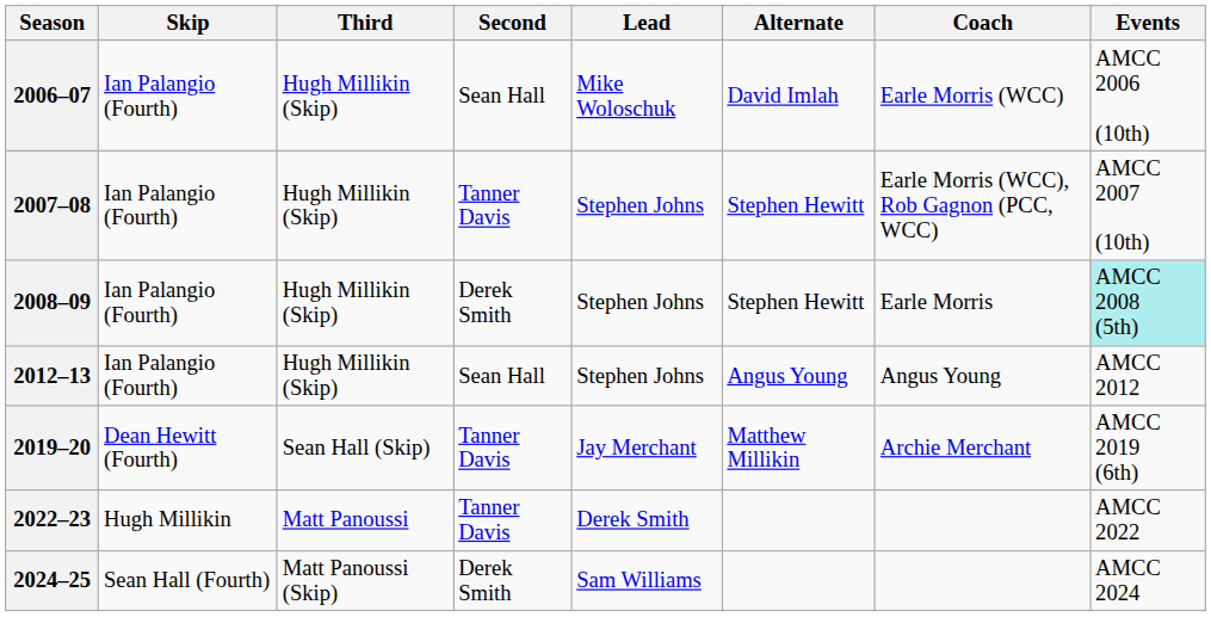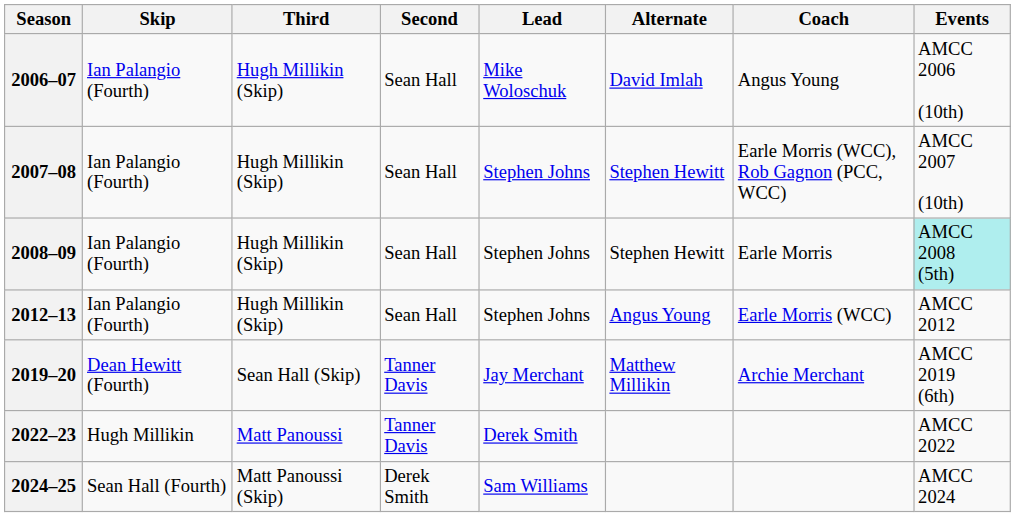 <table class="wikitable">
 <tr>
 <th scope="col" width=60>Season</th>
 <th scope="col">Skip</th>
 <th scope="col">Third</th>
 <th scope="col">Second</th>
 <th scope="col">Lead</th>
 <th scope="col">Alternate</th>
 <th scope="col">Coach</th>
 <th scope="col">Events</th>
 </tr>
 <tr>
 <th scope="row">2006–07</th>
 <td><a href='#'>Ian Palangio</a> (Fourth)</td>
 <td><a href='#'>Hugh Millikin</a> (Skip)</td>
 <td>Sean Hall</td>
 <td><a href='#'>Mike Woloschuk</a></td>
 <td><a href='#'>David Imlah</a></td>
-<td><a href='#'>Earle Morris</a> (WCC)</td>
+<td>Angus Young</td>
 <td>AMCC 2006  <br>  <br> (10th)</td>
 </tr>
 <tr>
 <th scope="row">2007–08</th>
 <td>Ian Palangio (Fourth)</td>
 <td>Hugh Millikin (Skip)</td>
-<td><a href='#'>Tanner Davis</a></td>
+<td>Sean Hall</td>
 <td><a href='#'>Stephen Johns</a></td>
 <td><a href='#'>Stephen Hewitt</a></td>
 <td>Earle Morris (WCC),<br><a href='#'>Rob Gagnon</a> (PCC, WCC)</td>
 <td>AMCC 2007  <br>  <br> (10th)</td>
 </tr>
 <tr>
 <th scope="row">2008–09</th>
 <td>Ian Palangio (Fourth)</td>
 <td>Hugh Millikin (Skip)</td>
-<td>Derek Smith</td>
+<td>Sean Hall</td>
 <td>Stephen Johns</td>
 <td>Stephen Hewitt</td>
 <td>Earle Morris</td>
 <td style="background: paleturquoise;">AMCC 2008  <br>  (5th)</td>
 </tr>
 <tr>
 <th scope="row">2012–13</th>
 <td>Ian Palangio (Fourth)</td>
 <td>Hugh Millikin (Skip)</td>
 <td>Sean Hall</td>
 <td>Stephen Johns</td>
 <td><a href='#'>Angus Young</a></td>
-<td>Angus Young</td>
+<td><a href='#'>Earle Morris</a> (WCC)</td>
 <td>AMCC 2012  <br>  </td>
 </tr>
 <tr>
 <th scope="row">2019–20</th>
 <td><a href='#'>Dean Hewitt</a> (Fourth)</td>
 <td>Sean Hall (Skip)</td>
 <td><a href='#'>Tanner Davis</a></td>
 <td><a href='#'>Jay Merchant</a></td>
 <td><a href='#'>Matthew Millikin</a></td>
 <td><a href='#'>Archie Merchant</a></td>
 <td>AMCC 2019  <br>  (6th)</td>
 </tr>
 <tr>
 <th scope="row">2022–23</th>
 <td>Hugh Millikin</td>
 <td><a href='#'>Matt Panoussi</a></td>
 <td><a href='#'>Tanner Davis</a></td>
 <td><a href='#'>Derek Smith</a></td>
 <td></td>
 <td></td>
 <td>AMCC 2022 </td>
 </tr>
 <tr>
 <th scope="row">2024–25</th>
 <td>Sean Hall (Fourth)</td>
 <td>Matt Panoussi (Skip)</td>
 <td>Derek Smith</td>
 <td><a href='#'>Sam Williams</a></td>
 <td></td>
 <td></td>
 <td>AMCC 2024 </td>
 </tr>
 </table>
